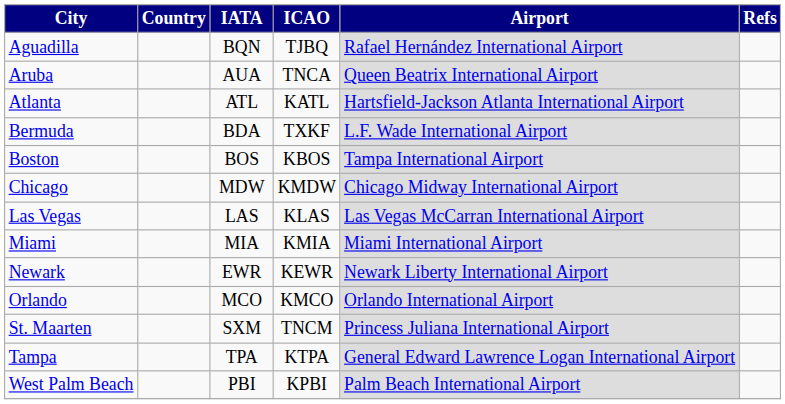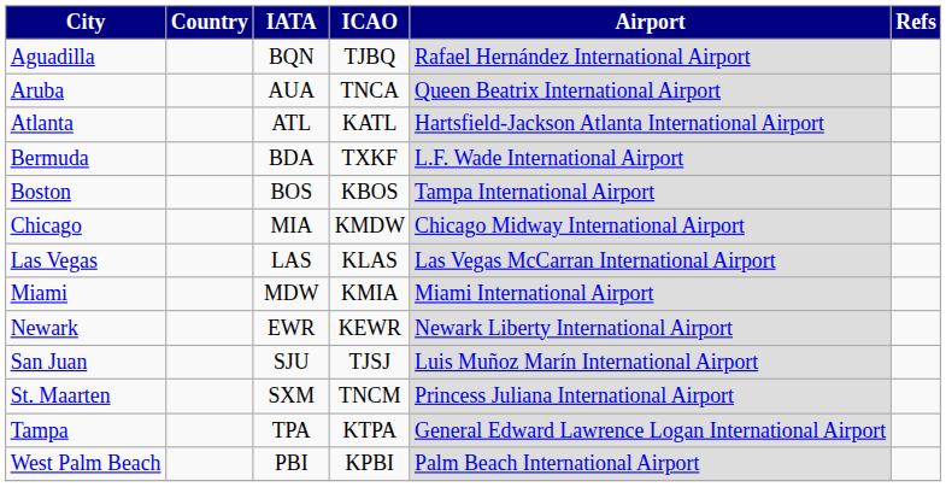 <table class="sortable wikitable toccolours">
 <tr>
 <th style="background:navy; color:white;">City</th>
 <th style="background:navy; color:white;">Country</th>
 <th style="background:navy; color:white; width:50px;">IATA</th>
 <th style="background:navy; color:white; width:50px;">ICAO</th>
 <th style="background:navy; color:white;">Airport</th>
 <th style="background:navy; color:white;" class="unsortable">Refs</th>
 </tr>
 <tr>
 <td><a href='#'>Aguadilla</a></td>
 <td></td>
 <td align=center>BQN</td>
 <td align=center>TJBQ</td>
 <td style="background:#DDDDDD"><a href='#'>Rafael Hernández International Airport</a></td>
 <td></td>
 </tr>
 <tr>
 <td><a href='#'>Aruba</a></td>
 <td></td>
 <td align=center>AUA</td>
 <td align=center>TNCA</td>
 <td style="background:#DDDDDD"><a href='#'>Queen Beatrix International Airport</a></td>
 <td></td>
 </tr>
 <tr>
 <td><a href='#'>Atlanta</a></td>
 <td></td>
 <td align=center>ATL</td>
 <td align=center>KATL</td>
 <td style="background:#DDDDDD"><a href='#'>Hartsfield-Jackson Atlanta International Airport</a></td>
 <td></td>
 </tr>
 <tr>
 <td><a href='#'>Bermuda</a></td>
 <td></td>
 <td align=center>BDA</td>
 <td align=center>TXKF</td>
 <td style="background:#DDDDDD"><a href='#'>L.F. Wade International Airport</a></td>
 <td></td>
 </tr>
 <tr>
 <td><a href='#'>Boston</a></td>
 <td></td>
 <td align=center>BOS</td>
 <td align=center>KBOS</td>
 <td style="background:#DDDDDD"><a href='#'>Tampa International Airport</a></td>
 <td></td>
 </tr>
 <tr>
 <td><a href='#'>Chicago</a></td>
 <td></td>
-<td align=center>MDW</td>
+<td align=center>MIA</td>
 <td align=center>KMDW</td>
 <td style="background:#DDDDDD"><a href='#'>Chicago Midway International Airport</a></td>
 <td></td>
 </tr>
 <tr>
 <td><a href='#'>Las Vegas</a></td>
 <td></td>
 <td align=center>LAS</td>
 <td align=center>KLAS</td>
 <td style="background:#DDDDDD"><a href='#'>Las Vegas McCarran International Airport</a></td>
 <td></td>
 </tr>
 <tr>
 <td><a href='#'>Miami</a></td>
 <td></td>
-<td align=center>MIA</td>
+<td align=center>MDW</td>
 <td align=center>KMIA</td>
 <td style="background:#DDDDDD"><a href='#'>Miami International Airport</a></td>
 <td></td>
 </tr>
 <tr>
 <td><a href='#'>Newark</a></td>
 <td></td>
 <td align=center>EWR</td>
 <td align=center>KEWR</td>
 <td style="background:#DDDDDD"><a href='#'>Newark Liberty International Airport</a></td>
 <td></td>
 </tr>
 <tr>
-<td><a href='#'>Orlando</a></td>
+<td><a href='#'>San Juan</a></td>
 <td></td>
-<td align=center>MCO</td>
-<td align=center>KMCO</td>
-<td style="background:#DDDDDD"><a href='#'>Orlando International Airport</a></td>
+<td align=center>SJU</td>
+<td align=center>TJSJ</td>
+<td style="background:#DDDDDD"><a href='#'>Luis Muñoz Marín International Airport</a></td>
 <td></td>
 </tr>
 <tr>
 <td><a href='#'>St. Maarten</a></td>
 <td></td>
 <td align=center>SXM</td>
 <td align=center>TNCM</td>
 <td style="background:#DDDDDD"><a href='#'>Princess Juliana International Airport</a></td>
 <td></td>
 </tr>
 <tr>
 <td><a href='#'>Tampa</a></td>
 <td></td>
 <td align=center>TPA</td>
 <td align=center>KTPA</td>
 <td style="background:#DDDDDD"><a href='#'>General Edward Lawrence Logan International Airport</a></td>
 <td></td>
 </tr>
 <tr>
 <td><a href='#'>West Palm Beach</a></td>
 <td></td>
 <td align=center>PBI</td>
 <td align=center>KPBI</td>
 <td style="background:#DDDDDD"><a href='#'>Palm Beach International Airport</a></td>
 <td></td>
 </tr>
 <tr>
 </tr>
 </table>
